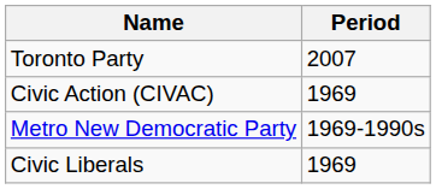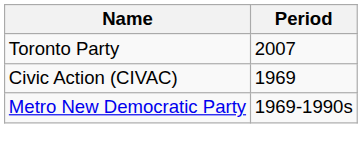 <table class="wikitable">
 <tr>
 <th>Name</th>
 <th>Period</th>
 </tr>
 <tr>
 <td>Toronto Party</td>
 <td>2007</td>
 </tr>
 <tr>
 <td>Civic Action (CIVAC)</td>
 <td>1969</td>
 </tr>
 <tr>
 <td><a href='#'>Metro New Democratic Party</a></td>
 <td>1969-1990s</td>
 </tr>
-<tr>
-<td>Civic Liberals</td>
-<td>1969</td>
-</tr>
 </table>
